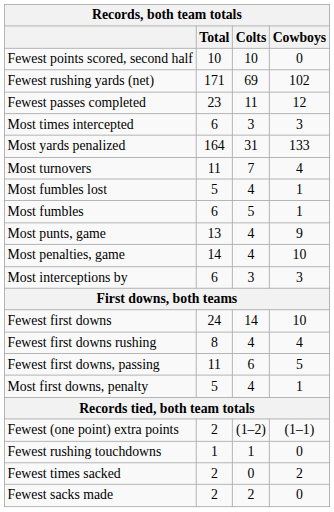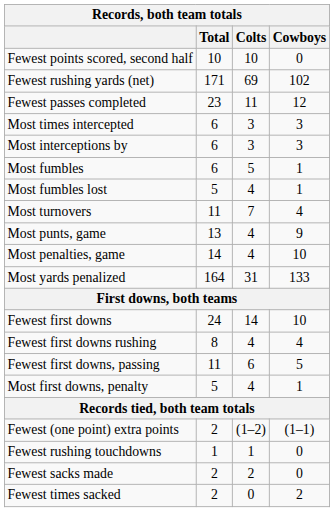 <table class="wikitable">
 <tr>
 <th colspan=4>Records, both team totals</th>
 </tr>
 <tr>
 <th></th>
 <th>Total</th>
 <th>Colts</th>
 <th>Cowboys</th>
 </tr>
 <tr align=center>
 <td align=left>Fewest points scored, second half</td>
 <td>10</td>
 <td>10</td>
 <td>0</td>
 </tr>
 <tr align=center>
 <td align=left>Fewest rushing yards (net)</td>
 <td>171</td>
 <td>69</td>
 <td>102</td>
 </tr>
 <tr align=center>
 <td align=left>Fewest passes completed</td>
 <td>23</td>
 <td>11</td>
 <td>12</td>
 </tr>
 <tr align=center>
 <td align=left>Most times intercepted</td>
 <td>6</td>
 <td>3</td>
 <td>3</td>
 </tr>
 <tr align=center>
-<td align=left>Most yards penalized</td>
-<td>164</td>
-<td>31</td>
-<td>133</td>
+<td align=left>Most interceptions by</td>
+<td>6</td>
+<td>3</td>
+<td>3</td>
 </tr>
 <tr align=center>
-<td align=left>Most turnovers</td>
-<td>11</td>
-<td>7</td>
-<td>4</td>
+<td align=left>Most fumbles</td>
+<td>6</td>
+<td>5</td>
+<td>1</td>
 </tr>
 <tr align=center>
 <td align=left>Most fumbles lost</td>
 <td>5</td>
 <td>4</td>
 <td>1</td>
 </tr>
 <tr align=center>
-<td align=left>Most fumbles</td>
-<td>6</td>
-<td>5</td>
-<td>1</td>
+<td align=left>Most turnovers</td>
+<td>11</td>
+<td>7</td>
+<td>4</td>
 </tr>
 <tr align=center>
 <td align=left>Most punts, game</td>
 <td>13</td>
 <td>4</td>
 <td>9</td>
 </tr>
 <tr align=center>
 <td align=left>Most penalties, game</td>
 <td>14</td>
 <td>4</td>
 <td>10</td>
 </tr>
 <tr align=center>
-<td align=left>Most interceptions by</td>
-<td>6</td>
-<td>3</td>
-<td>3</td>
+<td align=left>Most yards penalized</td>
+<td>164</td>
+<td>31</td>
+<td>133</td>
 </tr>
 <tr>
 <th colspan=4>First downs, both teams</th>
 </tr>
 <tr align=center>
 <td align=left>Fewest first downs</td>
 <td>24</td>
 <td>14</td>
 <td>10</td>
 </tr>
 <tr align=center>
 <td align=left>Fewest first downs rushing</td>
 <td>8</td>
 <td>4</td>
 <td>4</td>
 </tr>
 <tr align=center>
 <td align=left>Fewest first downs, passing</td>
 <td>11</td>
 <td>6</td>
 <td>5</td>
 </tr>
 <tr align=center>
 <td align=left>Most first downs, penalty</td>
 <td>5</td>
 <td>4</td>
 <td>1</td>
 </tr>
 <tr>
 <th colspan=4>Records tied, both team totals</th>
 </tr>
 <tr align=center>
 <td align=left>Fewest (one point) extra points</td>
 <td>2</td>
 <td>(1–2)</td>
 <td>(1–1)</td>
 </tr>
 <tr align=center>
 <td align=left>Fewest rushing touchdowns</td>
 <td>1</td>
 <td>1</td>
 <td>0</td>
 </tr>
 <tr align=center>
+<td align=left>Fewest sacks made</td>
+<td>2</td>
+<td>2</td>
+<td>0</td>
+</tr>
+<tr align=center>
 <td align=left>Fewest times sacked</td>
 <td>2</td>
 <td>0</td>
 <td>2</td>
 </tr>
-<tr align=center>
-<td align=left>Fewest sacks made</td>
-<td>2</td>
-<td>2</td>
-<td>0</td>
-</tr>
 </table>
